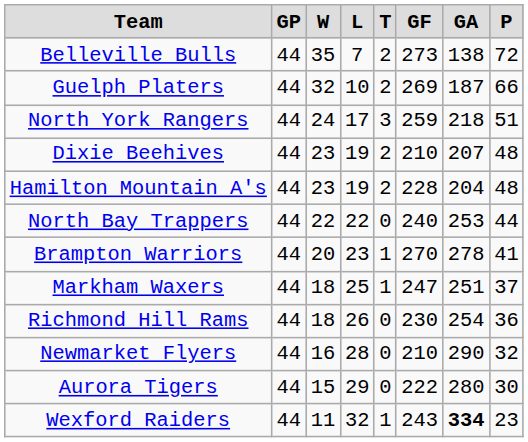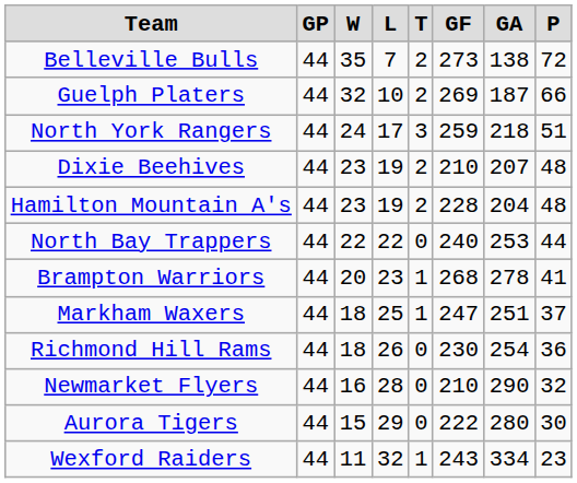 <table class="wikitable">
 <tr align="center"  bgcolor="#dddddd">
 <td><strong>Team</strong></td>
 <td><strong>GP</strong></td>
 <td><strong>W</strong></td>
 <td><strong>L</strong></td>
 <td><strong>T</strong></td>
 <td><strong>GF</strong></td>
 <td><strong>GA</strong></td>
 <td><strong>P</strong></td>
 </tr>
 <tr align="center">
 <td><a href='#'>Belleville Bulls</a></td>
 <td>44</td>
 <td>35</td>
 <td>7</td>
 <td>2</td>
 <td>273</td>
 <td>138</td>
 <td>72</td>
 </tr>
 <tr align="center">
 <td><a href='#'>Guelph Platers</a></td>
 <td>44</td>
 <td>32</td>
 <td>10</td>
 <td>2</td>
 <td>269</td>
 <td>187</td>
 <td>66</td>
 </tr>
 <tr align="center">
 <td><a href='#'>North York Rangers</a></td>
 <td>44</td>
 <td>24</td>
 <td>17</td>
 <td>3</td>
 <td>259</td>
 <td>218</td>
 <td>51</td>
 </tr>
 <tr align="center">
 <td><a href='#'>Dixie Beehives</a></td>
 <td>44</td>
 <td>23</td>
 <td>19</td>
 <td>2</td>
 <td>210</td>
 <td>207</td>
 <td>48</td>
 </tr>
 <tr align="center">
 <td><a href='#'>Hamilton Mountain A's</a></td>
 <td>44</td>
 <td>23</td>
 <td>19</td>
 <td>2</td>
 <td>228</td>
 <td>204</td>
 <td>48</td>
 </tr>
 <tr align="center">
 <td><a href='#'>North Bay Trappers</a></td>
 <td>44</td>
 <td>22</td>
 <td>22</td>
 <td>0</td>
 <td>240</td>
 <td>253</td>
 <td>44</td>
 </tr>
 <tr align="center">
 <td><a href='#'>Brampton Warriors</a></td>
 <td>44</td>
 <td>20</td>
 <td>23</td>
 <td>1</td>
-<td>270</td>
+<td>268</td>
 <td>278</td>
 <td>41</td>
 </tr>
 <tr align="center">
 <td><a href='#'>Markham Waxers</a></td>
 <td>44</td>
 <td>18</td>
 <td>25</td>
 <td>1</td>
 <td>247</td>
 <td>251</td>
 <td>37</td>
 </tr>
 <tr align="center">
 <td><a href='#'>Richmond Hill Rams</a></td>
 <td>44</td>
 <td>18</td>
 <td>26</td>
 <td>0</td>
 <td>230</td>
 <td>254</td>
 <td>36</td>
 </tr>
 <tr align="center">
 <td><a href='#'>Newmarket Flyers</a></td>
 <td>44</td>
 <td>16</td>
 <td>28</td>
 <td>0</td>
 <td>210</td>
 <td>290</td>
 <td>32</td>
 </tr>
 <tr align="center">
 <td><a href='#'>Aurora Tigers</a></td>
 <td>44</td>
 <td>15</td>
 <td>29</td>
 <td>0</td>
 <td>222</td>
 <td>280</td>
 <td>30</td>
 </tr>
 <tr align="center">
 <td><a href='#'>Wexford Raiders</a></td>
 <td>44</td>
 <td>11</td>
 <td>32</td>
 <td>1</td>
 <td>243</td>
-<td><strong>334</strong></td>
+<td>334</td>
 <td>23</td>
 </tr>
 </table>
